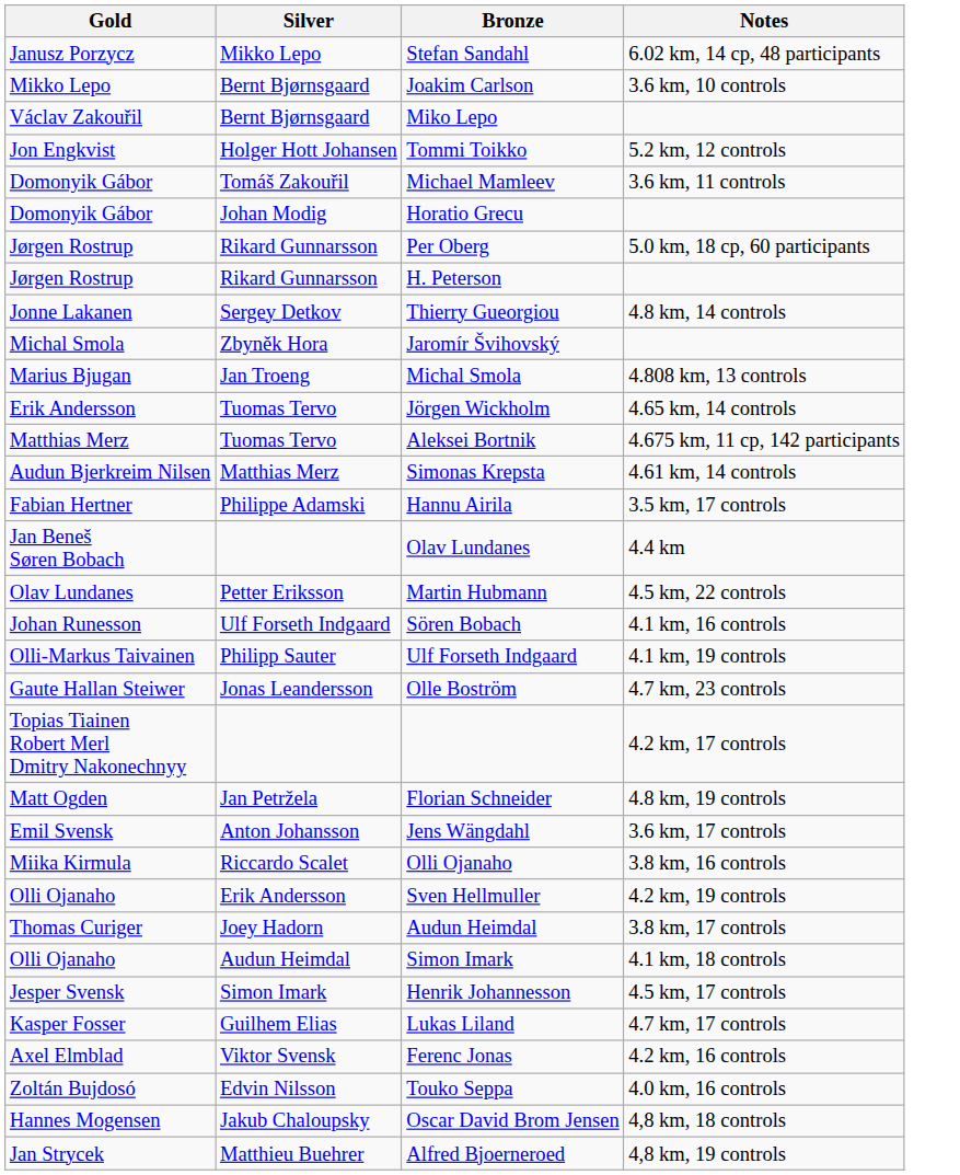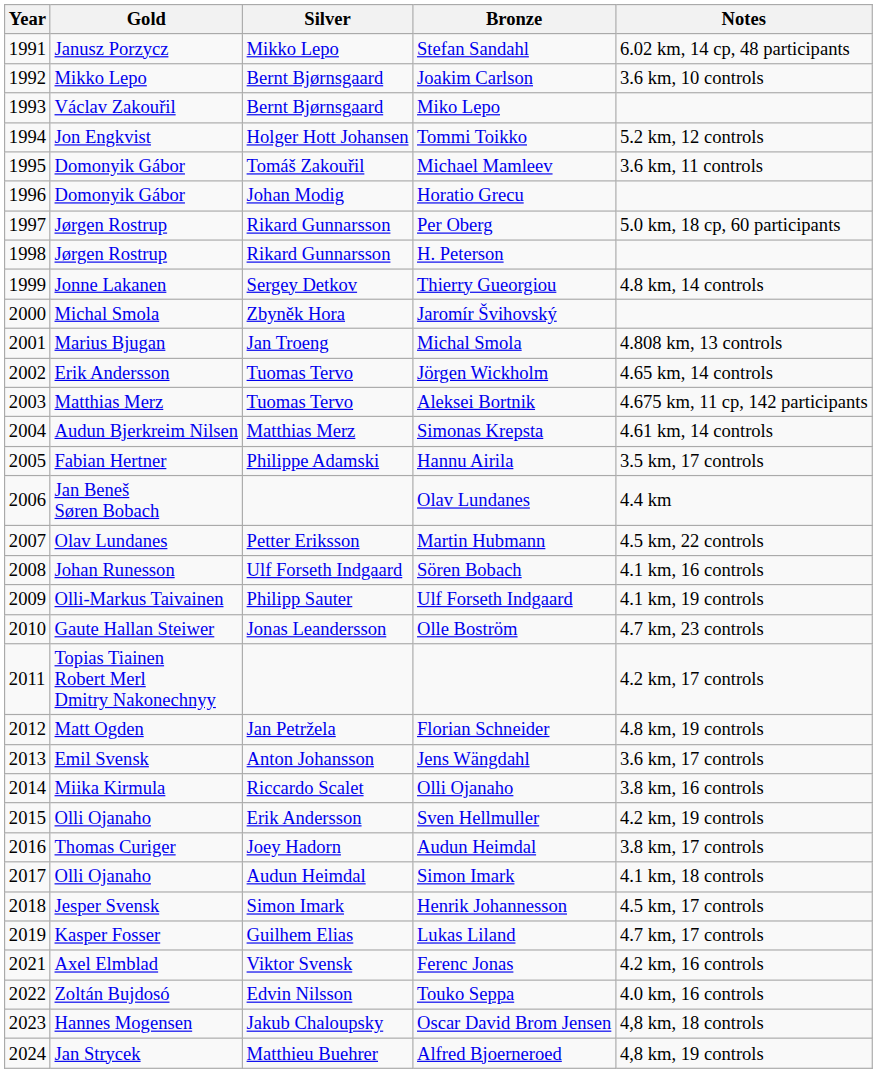 <table class="wikitable">
 <tr>
+<th>Year</th>
 <th>Gold</th>
 <th>Silver</th>
 <th>Bronze</th>
 <th>Notes</th>
 </tr>
 <tr>
+<td>1991</td>
 <td> <a href='#'>Janusz Porzycz</a></td>
 <td> <a href='#'>Mikko Lepo</a></td>
 <td> <a href='#'>Stefan Sandahl</a></td>
 <td>6.02 km, 14 cp, 48 participants</td>
 </tr>
 <tr>
+<td>1992</td>
 <td> <a href='#'>Mikko Lepo</a></td>
 <td> <a href='#'>Bernt Bjørnsgaard</a></td>
 <td> <a href='#'>Joakim Carlson</a></td>
 <td>3.6 km, 10 controls</td>
 </tr>
 <tr>
+<td>1993</td>
 <td> <a href='#'>Václav Zakouřil</a></td>
 <td> <a href='#'>Bernt Bjørnsgaard</a></td>
 <td> <a href='#'>Miko Lepo</a></td>
 <td></td>
 </tr>
 <tr>
+<td>1994</td>
 <td> <a href='#'>Jon Engkvist</a></td>
 <td> <a href='#'>Holger Hott Johansen</a></td>
 <td> <a href='#'>Tommi Toikko</a></td>
 <td>5.2 km, 12 controls</td>
 </tr>
 <tr>
+<td>1995</td>
 <td> <a href='#'>Domonyik Gábor</a></td>
 <td> <a href='#'>Tomáš Zakouřil</a></td>
 <td> <a href='#'>Michael Mamleev</a></td>
 <td>3.6 km, 11 controls</td>
 </tr>
 <tr>
+<td>1996</td>
 <td> <a href='#'>Domonyik Gábor</a></td>
 <td> <a href='#'>Johan Modig</a></td>
 <td> <a href='#'>Horatio Grecu</a></td>
 <td></td>
 </tr>
 <tr>
+<td>1997</td>
 <td> <a href='#'>Jørgen Rostrup</a></td>
 <td> <a href='#'>Rikard Gunnarsson</a></td>
 <td> <a href='#'>Per Oberg</a></td>
 <td>5.0 km, 18 cp, 60 participants</td>
 </tr>
 <tr>
+<td>1998</td>
 <td> <a href='#'>Jørgen Rostrup</a></td>
 <td> <a href='#'>Rikard Gunnarsson</a></td>
 <td> <a href='#'>H. Peterson</a></td>
 <td></td>
 </tr>
 <tr>
+<td>1999</td>
 <td> <a href='#'>Jonne Lakanen</a></td>
 <td> <a href='#'>Sergey Detkov</a></td>
 <td> <a href='#'>Thierry Gueorgiou</a></td>
 <td>4.8 km, 14 controls</td>
 </tr>
 <tr>
+<td>2000</td>
 <td> <a href='#'>Michal Smola</a></td>
 <td> <a href='#'>Zbyněk Hora</a></td>
 <td> <a href='#'>Jaromír Švihovský</a></td>
 <td></td>
 </tr>
 <tr>
+<td>2001</td>
 <td> <a href='#'>Marius Bjugan</a></td>
 <td> <a href='#'>Jan Troeng</a></td>
 <td> <a href='#'>Michal Smola</a></td>
 <td>4.808 km, 13 controls</td>
 </tr>
 <tr>
+<td>2002</td>
 <td> <a href='#'>Erik Andersson</a></td>
 <td> <a href='#'>Tuomas Tervo</a></td>
 <td> <a href='#'>Jörgen Wickholm</a></td>
 <td>4.65 km, 14 controls</td>
 </tr>
 <tr>
+<td>2003</td>
 <td> <a href='#'>Matthias Merz</a></td>
 <td> <a href='#'>Tuomas Tervo</a></td>
 <td> <a href='#'>Aleksei Bortnik</a></td>
 <td>4.675 km, 11 cp, 142 participants</td>
 </tr>
 <tr>
+<td>2004</td>
 <td> <a href='#'>Audun Bjerkreim Nilsen</a></td>
 <td> <a href='#'>Matthias Merz</a></td>
 <td> <a href='#'>Simonas Krepsta</a></td>
 <td>4.61 km, 14 controls</td>
 </tr>
 <tr>
+<td>2005</td>
 <td> <a href='#'>Fabian Hertner</a></td>
 <td> <a href='#'>Philippe Adamski</a></td>
 <td> <a href='#'>Hannu Airila</a></td>
 <td>3.5 km, 17 controls</td>
 </tr>
 <tr>
+<td>2006</td>
 <td> <a href='#'>Jan Beneš</a> <br>  <a href='#'>Søren Bobach</a></td>
 <td> </td>
 <td> <a href='#'>Olav Lundanes</a></td>
 <td>4.4 km</td>
 </tr>
 <tr>
+<td>2007</td>
 <td> <a href='#'>Olav Lundanes</a></td>
 <td> <a href='#'>Petter Eriksson</a></td>
 <td> <a href='#'>Martin Hubmann</a></td>
 <td>4.5 km, 22 controls</td>
 </tr>
 <tr>
+<td>2008</td>
 <td> <a href='#'>Johan Runesson</a></td>
 <td> <a href='#'>Ulf Forseth Indgaard</a></td>
 <td> <a href='#'>Sören Bobach</a></td>
 <td>4.1 km, 16 controls</td>
 </tr>
 <tr>
+<td>2009</td>
 <td> <a href='#'>Olli-Markus Taivainen</a></td>
 <td> <a href='#'>Philipp Sauter</a></td>
 <td> <a href='#'>Ulf Forseth Indgaard</a></td>
 <td>4.1 km, 19 controls</td>
 </tr>
 <tr>
+<td>2010</td>
 <td> <a href='#'>Gaute Hallan Steiwer</a></td>
 <td> <a href='#'>Jonas Leandersson</a></td>
 <td> <a href='#'>Olle Boström</a></td>
 <td>4.7 km, 23 controls</td>
 </tr>
 <tr>
+<td>2011</td>
 <td> <a href='#'>Topias Tiainen</a> <br>  <a href='#'>Robert Merl</a> <br>  <a href='#'>Dmitry Nakonechnyy</a></td>
 <td></td>
 <td></td>
 <td>4.2 km, 17 controls</td>
 </tr>
 <tr>
+<td>2012</td>
 <td> <a href='#'>Matt Ogden</a></td>
 <td> <a href='#'>Jan Petržela</a></td>
 <td> <a href='#'>Florian Schneider</a></td>
 <td>4.8 km, 19 controls</td>
 </tr>
 <tr>
+<td>2013</td>
 <td> <a href='#'>Emil Svensk</a></td>
 <td> <a href='#'>Anton Johansson</a></td>
 <td> <a href='#'>Jens Wängdahl</a></td>
 <td>3.6 km, 17 controls</td>
 </tr>
 <tr>
+<td>2014</td>
 <td> <a href='#'>Miika Kirmula</a></td>
 <td> <a href='#'>Riccardo Scalet</a></td>
 <td> <a href='#'>Olli Ojanaho</a></td>
 <td>3.8 km, 16 controls</td>
 </tr>
 <tr>
+<td>2015</td>
 <td> <a href='#'>Olli Ojanaho</a></td>
 <td> <a href='#'>Erik Andersson</a></td>
 <td> <a href='#'>Sven Hellmuller</a></td>
 <td>4.2 km, 19 controls</td>
 </tr>
 <tr>
+<td>2016</td>
 <td> <a href='#'>Thomas Curiger</a></td>
 <td> <a href='#'>Joey Hadorn</a></td>
 <td> <a href='#'>Audun Heimdal</a></td>
 <td>3.8 km, 17 controls</td>
 </tr>
 <tr>
+<td>2017</td>
 <td> <a href='#'>Olli Ojanaho</a></td>
 <td> <a href='#'>Audun Heimdal</a></td>
 <td> <a href='#'>Simon Imark</a></td>
 <td>4.1 km, 18 controls</td>
 </tr>
 <tr>
+<td>2018</td>
 <td> <a href='#'>Jesper Svensk</a></td>
 <td> <a href='#'>Simon Imark</a></td>
 <td> <a href='#'>Henrik Johannesson</a></td>
 <td>4.5 km, 17 controls</td>
 </tr>
 <tr>
+<td>2019</td>
 <td> <a href='#'>Kasper Fosser</a></td>
 <td> <a href='#'>Guilhem Elias</a></td>
 <td> <a href='#'>Lukas Liland</a></td>
 <td>4.7 km, 17 controls</td>
 </tr>
 <tr>
+<td>2021</td>
 <td> <a href='#'>Axel Elmblad</a></td>
 <td> <a href='#'>Viktor Svensk</a></td>
 <td> <a href='#'>Ferenc Jonas</a></td>
 <td>4.2 km, 16 controls</td>
 </tr>
 <tr>
+<td>2022</td>
 <td> <a href='#'>Zoltán Bujdosó</a></td>
 <td> <a href='#'>Edvin Nilsson</a></td>
 <td> <a href='#'>Touko Seppa</a></td>
 <td>4.0 km, 16 controls</td>
 </tr>
 <tr>
+<td>2023</td>
 <td> <a href='#'>Hannes Mogensen</a></td>
 <td> <a href='#'>Jakub Chaloupsky</a></td>
 <td> <a href='#'>Oscar David Brom Jensen</a></td>
 <td>4,8 km, 18 controls</td>
 </tr>
 <tr>
+<td>2024</td>
 <td> <a href='#'>Jan Strycek</a></td>
 <td> <a href='#'>Matthieu Buehrer</a></td>
 <td> <a href='#'>Alfred Bjoerneroed</a></td>
 <td>4,8 km, 19 controls</td>
 </tr>
 </table>
